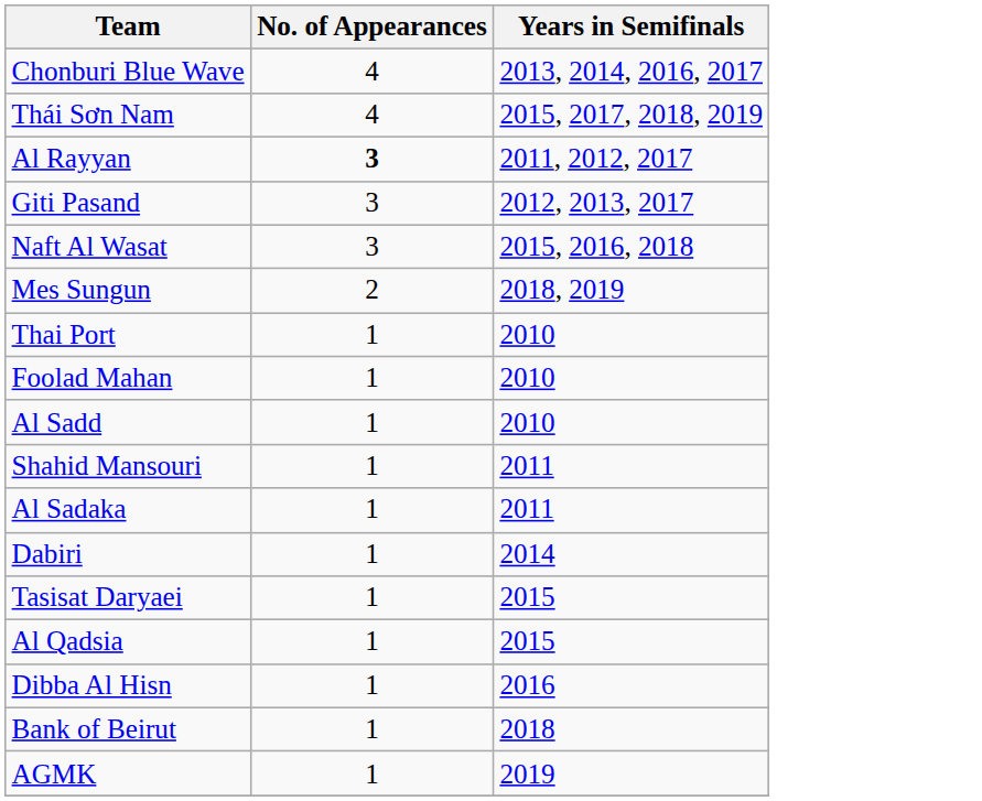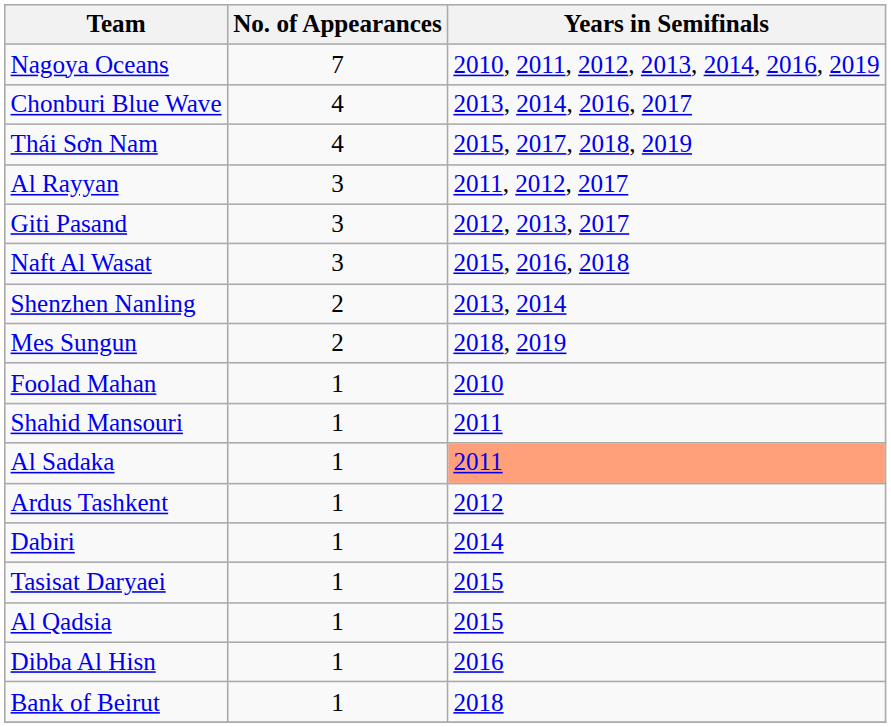 <table class="wikitable sortable">
 <tr>
 <th>Team</th>
 <th>No. of Appearances</th>
 <th>Years in Semifinals</th>
+</tr>
+<tr>
+<td> <a href='#'>Nagoya Oceans</a></td>
+<td align=center>7</td>
+<td><a href='#'>2010</a>, <a href='#'>2011</a>, <a href='#'>2012</a>, <a href='#'>2013</a>, <a href='#'>2014</a>, <a href='#'>2016</a>, <a href='#'>2019</a></td>
 </tr>
 <tr>
 <td> <a href='#'>Chonburi Blue Wave</a></td>
 <td align=center>4</td>
 <td><a href='#'>2013</a>, <a href='#'>2014</a>, <a href='#'>2016</a>, <a href='#'>2017</a></td>
 </tr>
 <tr>
 <td> <a href='#'>Thái Sơn Nam</a></td>
 <td align=center>4</td>
 <td><a href='#'>2015</a>, <a href='#'>2017</a>, <a href='#'>2018</a>, <a href='#'>2019</a></td>
 </tr>
 <tr>
 <td> <a href='#'>Al Rayyan</a></td>
-<td align=center><strong>3</strong></td>
+<td align=center>3</td>
 <td><a href='#'>2011</a>, <a href='#'>2012</a>, <a href='#'>2017</a></td>
 </tr>
 <tr>
 <td> <a href='#'>Giti Pasand</a></td>
 <td align=center>3</td>
 <td><a href='#'>2012</a>, <a href='#'>2013</a>, <a href='#'>2017</a></td>
 </tr>
 <tr>
 <td> <a href='#'>Naft Al Wasat</a></td>
 <td align=center>3</td>
 <td><a href='#'>2015</a>, <a href='#'>2016</a>, <a href='#'>2018</a></td>
 </tr>
 <tr>
+<td> <a href='#'>Shenzhen Nanling</a></td>
+<td align=center>2</td>
+<td><a href='#'>2013</a>, <a href='#'>2014</a></td>
+</tr>
+<tr>
 <td> <a href='#'>Mes Sungun</a></td>
 <td align=center>2</td>
 <td><a href='#'>2018</a>, <a href='#'>2019</a></td>
 </tr>
 <tr>
-<td> <a href='#'>Thai Port</a></td>
-<td align=center>1</td>
-<td><a href='#'>2010</a></td>
-</tr>
-<tr>
 <td> <a href='#'>Foolad Mahan</a></td>
-<td align=center>1</td>
-<td><a href='#'>2010</a></td>
-</tr>
-<tr>
-<td> <a href='#'>Al Sadd</a></td>
 <td align=center>1</td>
 <td><a href='#'>2010</a></td>
 </tr>
 <tr>
 <td> <a href='#'>Shahid Mansouri</a></td>
 <td align=center>1</td>
 <td><a href='#'>2011</a></td>
 </tr>
 <tr>
 <td> <a href='#'>Al Sadaka</a></td>
 <td align=center>1</td>
-<td><a href='#'>2011</a></td>
+<td style="background: lightsalmon;"><a href='#'>2011</a></td>
+</tr>
+<tr>
+<td> <a href='#'>Ardus Tashkent</a></td>
+<td align=center>1</td>
+<td><a href='#'>2012</a></td>
 </tr>
 <tr>
 <td> <a href='#'>Dabiri</a></td>
 <td align=center>1</td>
 <td><a href='#'>2014</a></td>
 </tr>
 <tr>
 <td> <a href='#'>Tasisat Daryaei</a></td>
 <td align=center>1</td>
 <td><a href='#'>2015</a></td>
 </tr>
 <tr>
 <td> <a href='#'>Al Qadsia</a></td>
 <td align=center>1</td>
 <td><a href='#'>2015</a></td>
 </tr>
 <tr>
 <td> <a href='#'>Dibba Al Hisn</a></td>
 <td align=center>1</td>
 <td><a href='#'>2016</a></td>
 </tr>
 <tr>
 <td> <a href='#'>Bank of Beirut</a></td>
 <td align=center>1</td>
 <td><a href='#'>2018</a></td>
 </tr>
 <tr>
-<td> <a href='#'>AGMK</a></td>
-<td align=center>1</td>
-<td><a href='#'>2019</a></td>
-</tr>
-<tr>
 </tr>
 </table>
